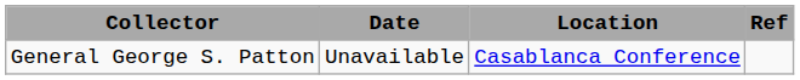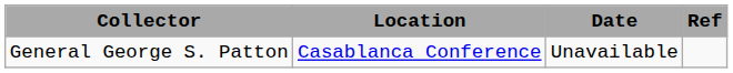 <table class="wikitable" border="1">
 <tr>
 <th style="background:darkGrey;">Collector</th>
+<th style="background:darkGrey;">Location</th>
 <th style="background:darkGrey;">Date</th>
-<th style="background:darkGrey;">Location</th>
 <th style="background:darkGrey;">Ref</th>
 </tr>
 <tr>
 <td>General George S. Patton</td>
+<td><a href='#'>Casablanca Conference</a></td>
 <td>Unavailable</td>
-<td><a href='#'>Casablanca Conference</a></td>
 <td></td>
 </tr>
 </table>
